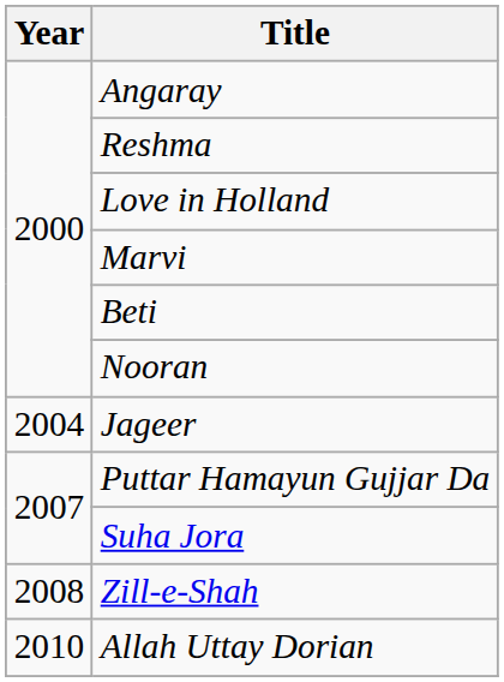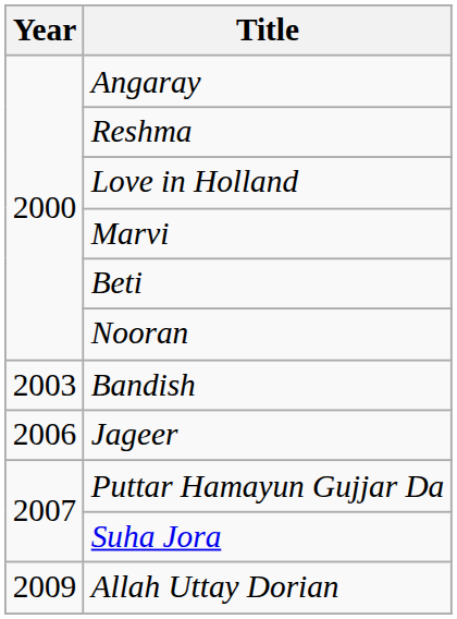 <table class="wikitable sortable">
 <tr>
 <th>Year</th>
 <th>Title</th>
 </tr>
 <tr>
 <td rowspan = "6">2000</td>
 <td><em>Angaray</em></td>
 </tr>
 <tr>
 <td><em>Reshma</em></td>
 </tr>
 <tr>
 <td><em>Love in Holland</em></td>
 </tr>
 <tr>
 <td><em>Marvi</em></td>
 </tr>
 <tr>
 <td><em>Beti</em></td>
 </tr>
 <tr>
 <td><em>Nooran</em></td>
 </tr>
 <tr>
-<td>2004</td>
+<td>2003</td>
+<td><em>Bandish</em></td>
+</tr>
+<tr>
+<td>2006</td>
 <td><em>Jageer</em></td>
 </tr>
 <tr>
 <td rowspan = "2">2007</td>
 <td><em>Puttar Hamayun Gujjar Da</em></td>
 </tr>
 <tr>
 <td><em><a href='#'>Suha Jora</a></em></td>
 </tr>
 <tr>
-<td>2008</td>
-<td><em><a href='#'>Zill-e-Shah</a></em></td>
-</tr>
-<tr>
-<td>2010</td>
+<td>2009</td>
 <td><em>Allah Uttay Dorian</em></td>
 </tr>
 </table>
